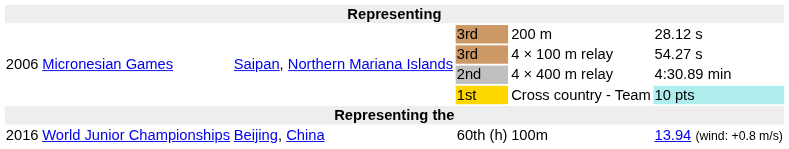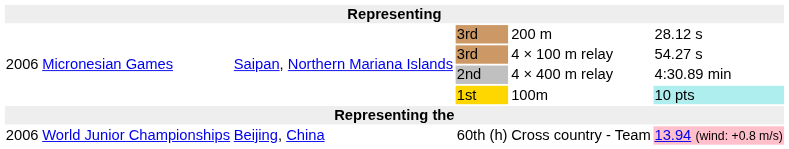 <table>
 <tr>
 <th bgcolor="#eeeeee" colspan="6">Representing </th>
 </tr>
 <tr>
 <td rowspan=4>2006</td>
 <td rowspan=4><a href='#'>Micronesian Games</a></td>
 <td rowspan=4><a href='#'>Saipan</a>, <a href='#'>Northern Mariana Islands</a></td>
 <td bgcolor=cc9966>3rd</td>
 <td>200 m</td>
 <td>28.12 s</td>
 </tr>
 <tr>
 <td bgcolor=cc9966>3rd</td>
 <td>4 × 100 m relay</td>
 <td>54.27 s</td>
 </tr>
 <tr>
 <td bgcolor=silver>2nd</td>
 <td>4 × 400 m relay</td>
 <td>4:30.89 min</td>
 </tr>
 <tr>
 <td bgcolor=gold>1st</td>
-<td>Cross country - Team</td>
+<td>100m</td>
 <td style="background: paleturquoise;">10 pts</td>
 </tr>
 <tr>
 <th bgcolor="#eeeeee" colspan="6">Representing the </th>
 </tr>
 <tr>
-<td>2016</td>
+<td>2006</td>
 <td><a href='#'>World Junior Championships</a></td>
 <td><a href='#'>Beijing</a>, <a href='#'>China</a></td>
 <td>60th (h)</td>
-<td>100m</td>
-<td><a href='#'>13.94</a> <small>(wind: +0.8 m/s)</small></td>
+<td>Cross country - Team</td>
+<td style="background: pink;"><a href='#'>13.94</a> <small>(wind: +0.8 m/s)</small></td>
 </tr>
 </table>
